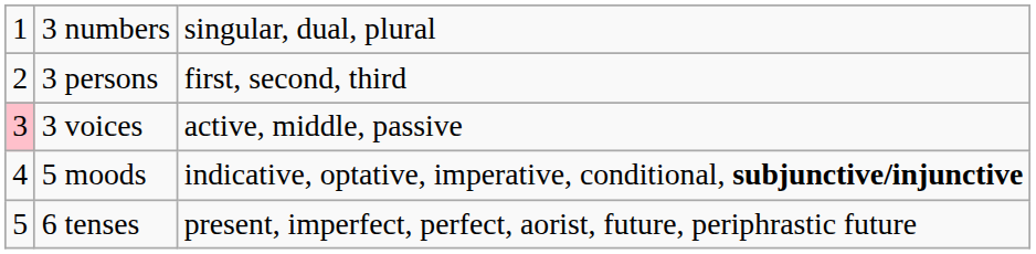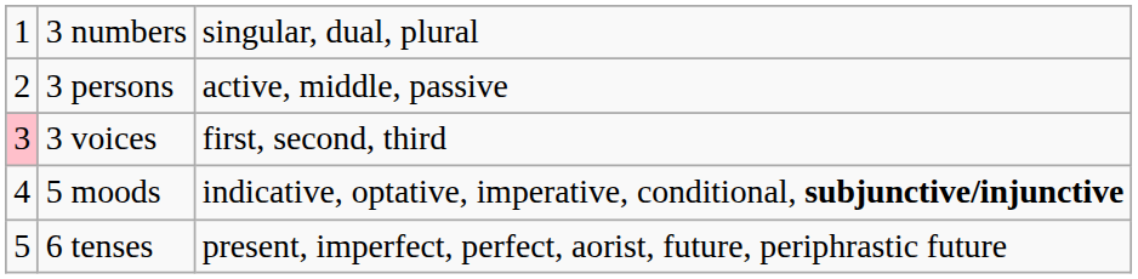 <table class="wikitable">
 <tr>
 <td>1</td>
 <td>3 numbers</td>
 <td>singular, dual, plural</td>
 </tr>
 <tr>
 <td>2</td>
 <td>3 persons</td>
-<td>first, second, third</td>
+<td>active, middle, passive</td>
 </tr>
 <tr>
 <td style="background: pink;">3</td>
 <td>3 voices</td>
-<td>active, middle, passive</td>
+<td>first, second, third</td>
 </tr>
 <tr>
 <td>4</td>
 <td>5 moods</td>
 <td>indicative, optative, imperative, conditional, <strong>subjunctive/injunctive</strong></td>
 </tr>
 <tr>
 <td>5</td>
 <td>6 tenses</td>
 <td>present, imperfect, perfect, aorist, future, periphrastic future</td>
 </tr>
 </table>
